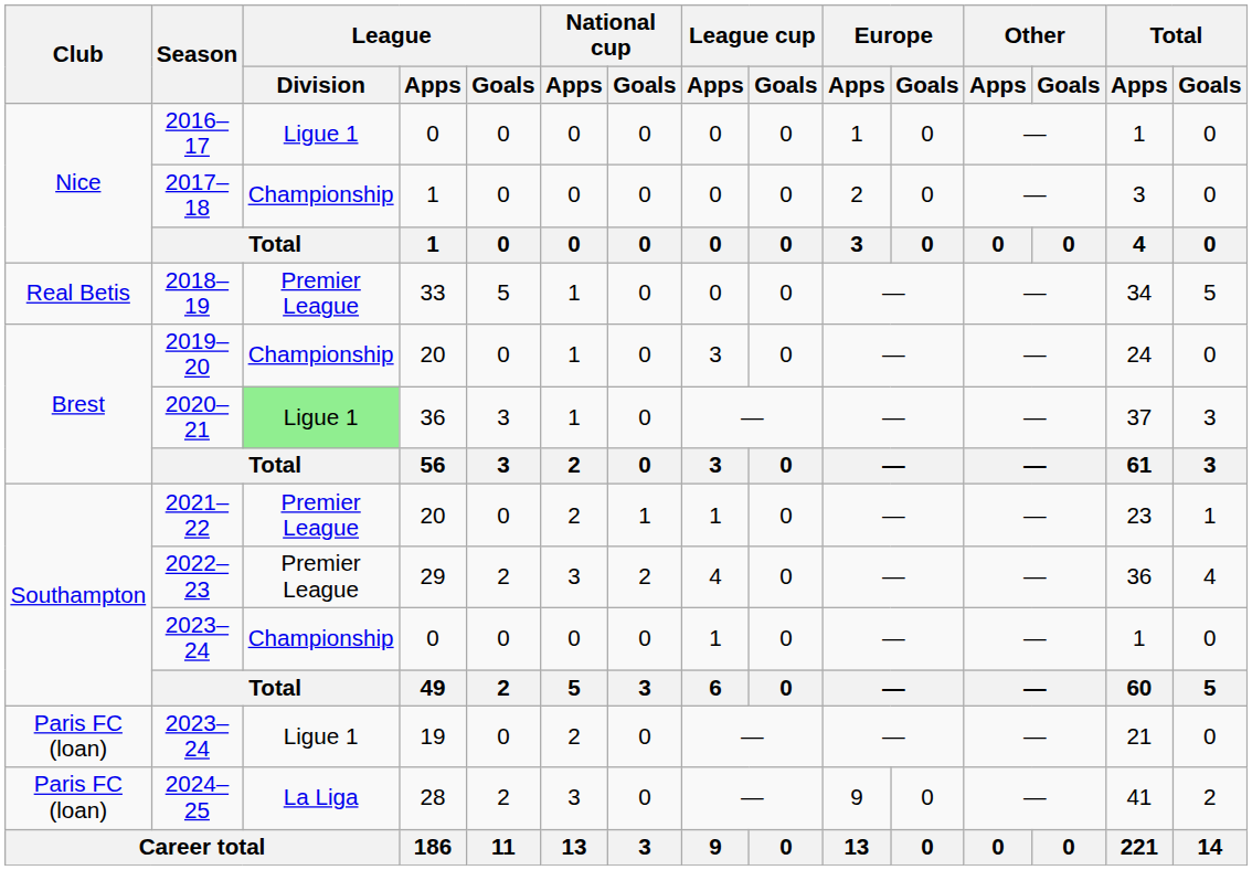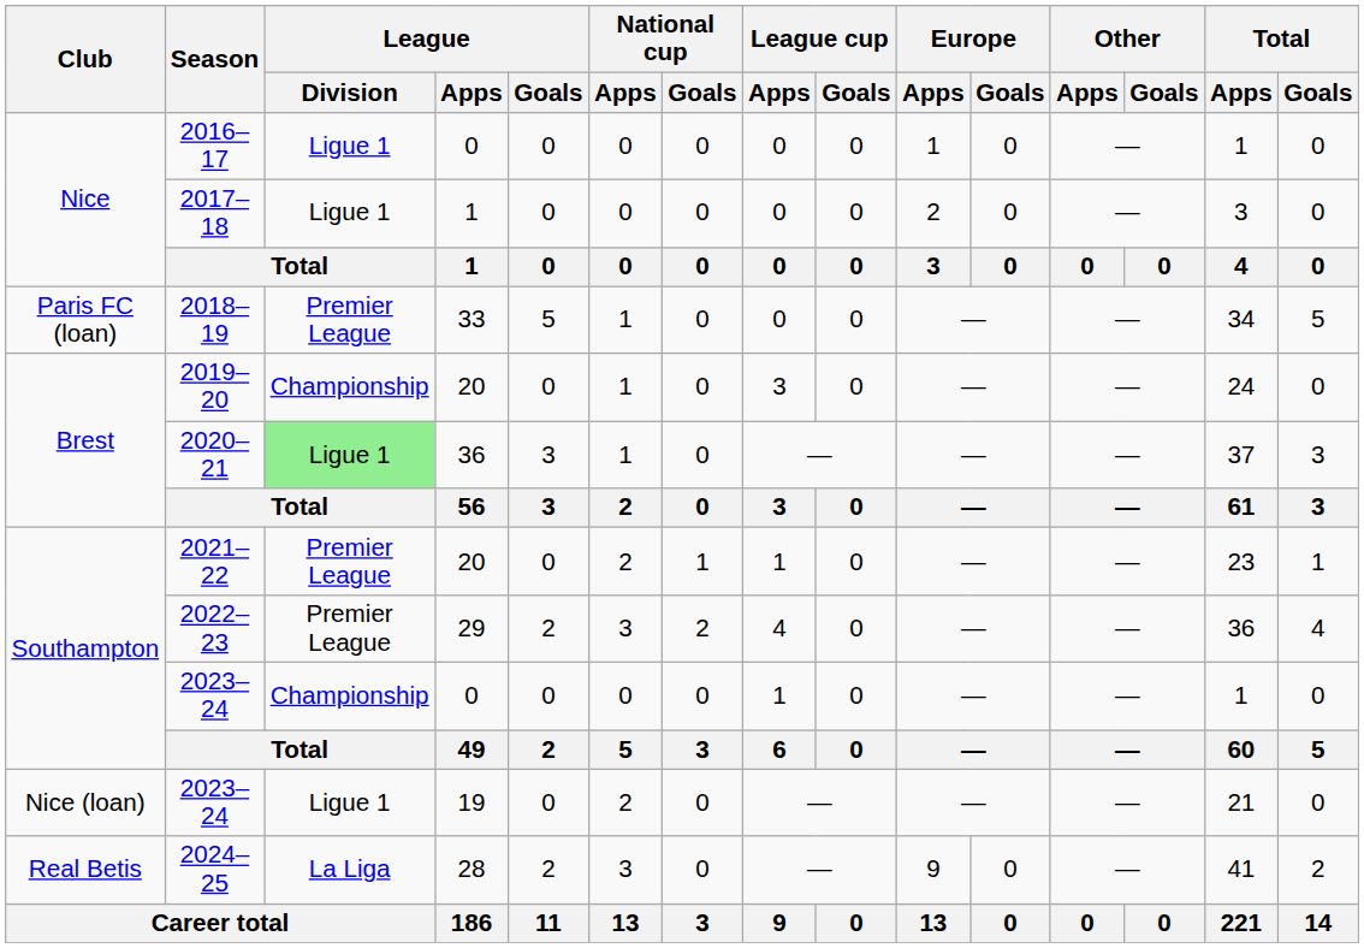 <table class="wikitable" style="text-align: center">
 <tr>
 <th rowspan="2">Club</th>
 <th rowspan="2">Season</th>
 <th colspan="3">League</th>
 <th colspan="2">National cup</th>
 <th colspan="2">League cup</th>
 <th colspan="2">Europe</th>
 <th colspan="2">Other</th>
 <th colspan="2">Total</th>
 </tr>
 <tr>
 <th>Division</th>
 <th>Apps</th>
 <th>Goals</th>
 <th>Apps</th>
 <th>Goals</th>
 <th>Apps</th>
 <th>Goals</th>
 <th>Apps</th>
 <th>Goals</th>
 <th>Apps</th>
 <th>Goals</th>
 <th>Apps</th>
 <th>Goals</th>
 </tr>
 <tr>
 <td rowspan="3"><a href='#'>Nice</a></td>
 <td><a href='#'>2016–17</a></td>
 <td><a href='#'>Ligue 1</a></td>
 <td>0</td>
 <td>0</td>
 <td>0</td>
 <td>0</td>
 <td>0</td>
 <td>0</td>
 <td>1</td>
 <td>0</td>
 <td colspan="2">—</td>
 <td>1</td>
 <td>0</td>
 </tr>
 <tr>
 <td><a href='#'>2017–18</a></td>
-<td><a href='#'>Championship</a></td>
+<td>Ligue 1</td>
 <td>1</td>
 <td>0</td>
 <td>0</td>
 <td>0</td>
 <td>0</td>
 <td>0</td>
 <td>2</td>
 <td>0</td>
 <td colspan="2">—</td>
 <td>3</td>
 <td>0</td>
 </tr>
 <tr>
 <th colspan="2">Total</th>
 <th>1</th>
 <th>0</th>
 <th>0</th>
 <th>0</th>
 <th>0</th>
 <th>0</th>
 <th>3</th>
 <th>0</th>
 <th>0</th>
 <th>0</th>
 <th>4</th>
 <th>0</th>
 </tr>
 <tr>
-<td><a href='#'>Real Betis</a></td>
+<td><a href='#'>Paris FC</a> (loan)</td>
 <td><a href='#'>2018–19</a></td>
 <td><a href='#'>Premier League</a></td>
 <td>33</td>
 <td>5</td>
 <td>1</td>
 <td>0</td>
 <td>0</td>
 <td>0</td>
 <td colspan="2">—</td>
 <td colspan="2">—</td>
 <td>34</td>
 <td>5</td>
 </tr>
 <tr>
 <td rowspan="3"><a href='#'>Brest</a></td>
 <td><a href='#'>2019–20</a></td>
 <td><a href='#'>Championship</a></td>
 <td>20</td>
 <td>0</td>
 <td>1</td>
 <td>0</td>
 <td>3</td>
 <td>0</td>
 <td colspan="2">—</td>
 <td colspan="2">—</td>
 <td>24</td>
 <td>0</td>
 </tr>
 <tr>
 <td><a href='#'>2020–21</a></td>
 <td style="background: lightgreen;">Ligue 1</td>
 <td>36</td>
 <td>3</td>
 <td>1</td>
 <td>0</td>
 <td colspan="2">—</td>
 <td colspan="2">—</td>
 <td colspan="2">—</td>
 <td>37</td>
 <td>3</td>
 </tr>
 <tr>
 <th colspan="2">Total</th>
 <th>56</th>
 <th>3</th>
 <th>2</th>
 <th>0</th>
 <th>3</th>
 <th>0</th>
 <th colspan="2">—</th>
 <th colspan="2">—</th>
 <th>61</th>
 <th>3</th>
 </tr>
 <tr>
 <td rowspan=4><a href='#'>Southampton</a></td>
 <td><a href='#'>2021–22</a></td>
 <td><a href='#'>Premier League</a></td>
 <td>20</td>
 <td>0</td>
 <td>2</td>
 <td>1</td>
 <td>1</td>
 <td>0</td>
 <td colspan="2">—</td>
 <td colspan="2">—</td>
 <td>23</td>
 <td>1</td>
 </tr>
 <tr>
 <td><a href='#'>2022–23</a></td>
 <td>Premier League</td>
 <td>29</td>
 <td>2</td>
 <td>3</td>
 <td>2</td>
 <td>4</td>
 <td>0</td>
 <td colspan="2">—</td>
 <td colspan="2">—</td>
 <td>36</td>
 <td>4</td>
 </tr>
 <tr>
 <td><a href='#'>2023–24</a></td>
 <td><a href='#'>Championship</a></td>
 <td>0</td>
 <td>0</td>
 <td>0</td>
 <td>0</td>
 <td>1</td>
 <td>0</td>
 <td colspan="2">—</td>
 <td colspan="2">—</td>
 <td>1</td>
 <td>0</td>
 </tr>
 <tr>
 <th colspan="2">Total</th>
 <th>49</th>
 <th>2</th>
 <th>5</th>
 <th>3</th>
 <th>6</th>
 <th>0</th>
 <th colspan="2">—</th>
 <th colspan="2">—</th>
 <th>60</th>
 <th>5</th>
 </tr>
 <tr>
-<td><a href='#'>Paris FC</a> (loan)</td>
+<td>Nice (loan)</td>
 <td><a href='#'>2023–24</a></td>
 <td>Ligue 1</td>
 <td>19</td>
 <td>0</td>
 <td>2</td>
 <td>0</td>
 <td colspan="2">—</td>
 <td colspan="2">—</td>
 <td colspan="2">—</td>
 <td>21</td>
 <td>0</td>
 </tr>
 <tr>
-<td><a href='#'>Paris FC</a> (loan)</td>
+<td><a href='#'>Real Betis</a></td>
 <td><a href='#'>2024–25</a></td>
 <td><a href='#'>La Liga</a></td>
 <td>28</td>
 <td>2</td>
 <td>3</td>
 <td>0</td>
 <td colspan="2">—</td>
 <td>9</td>
 <td>0</td>
 <td colspan="2">—</td>
 <td>41</td>
 <td>2</td>
 </tr>
 <tr>
 <th colspan="3">Career total</th>
 <th>186</th>
 <th>11</th>
 <th>13</th>
 <th>3</th>
 <th>9</th>
 <th>0</th>
 <th>13</th>
 <th>0</th>
 <th>0</th>
 <th>0</th>
 <th>221</th>
 <th>14</th>
 </tr>
 </table>
